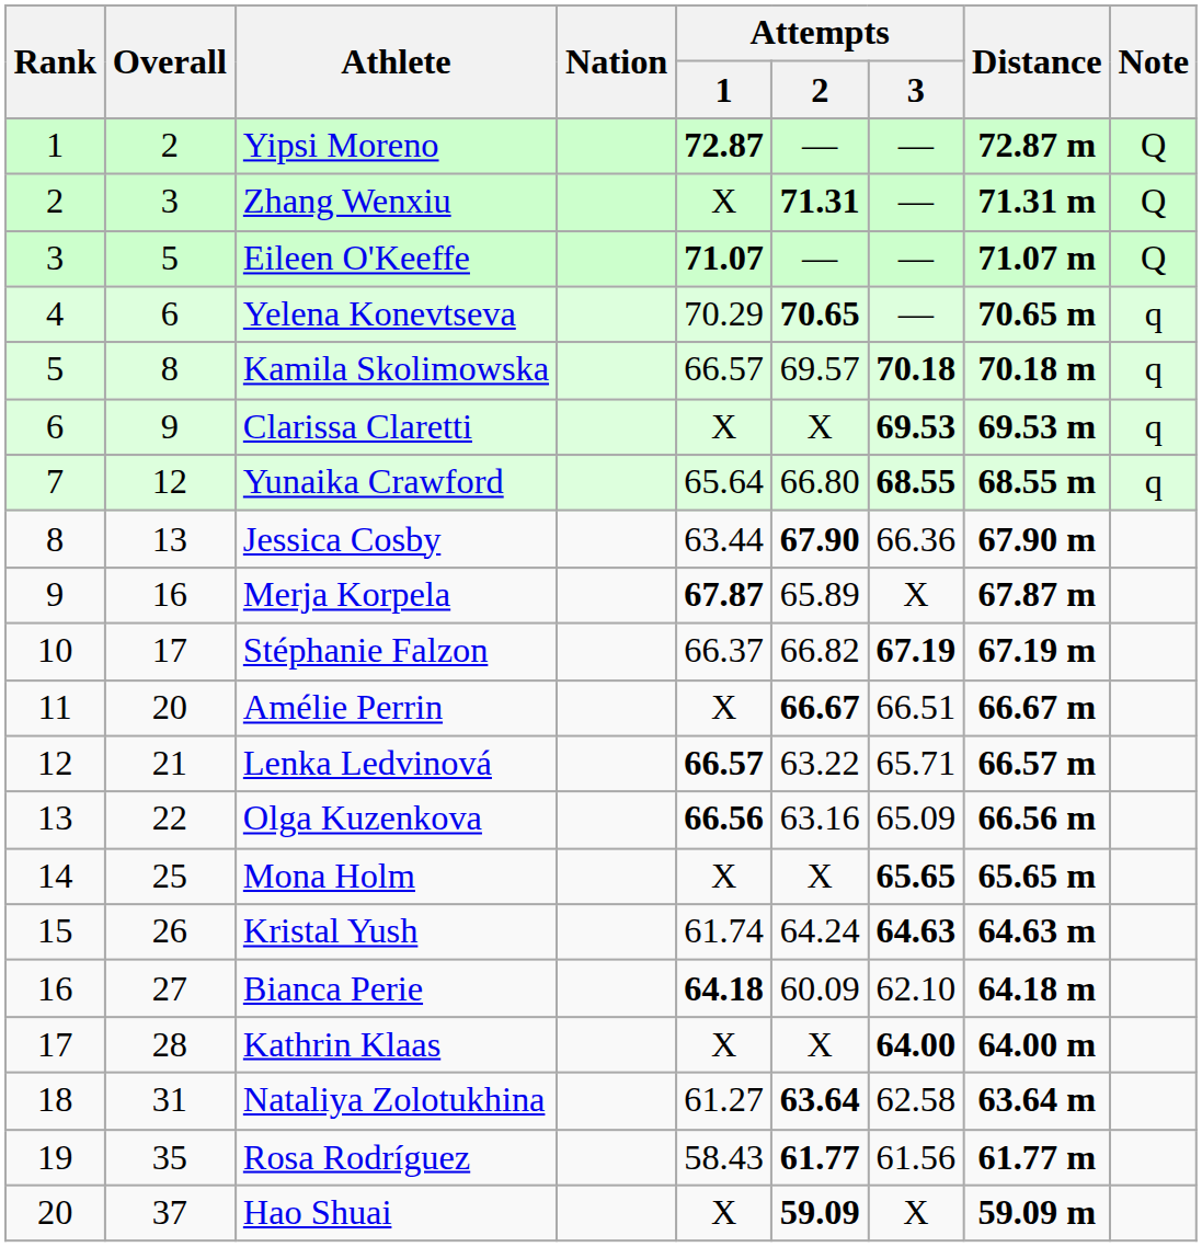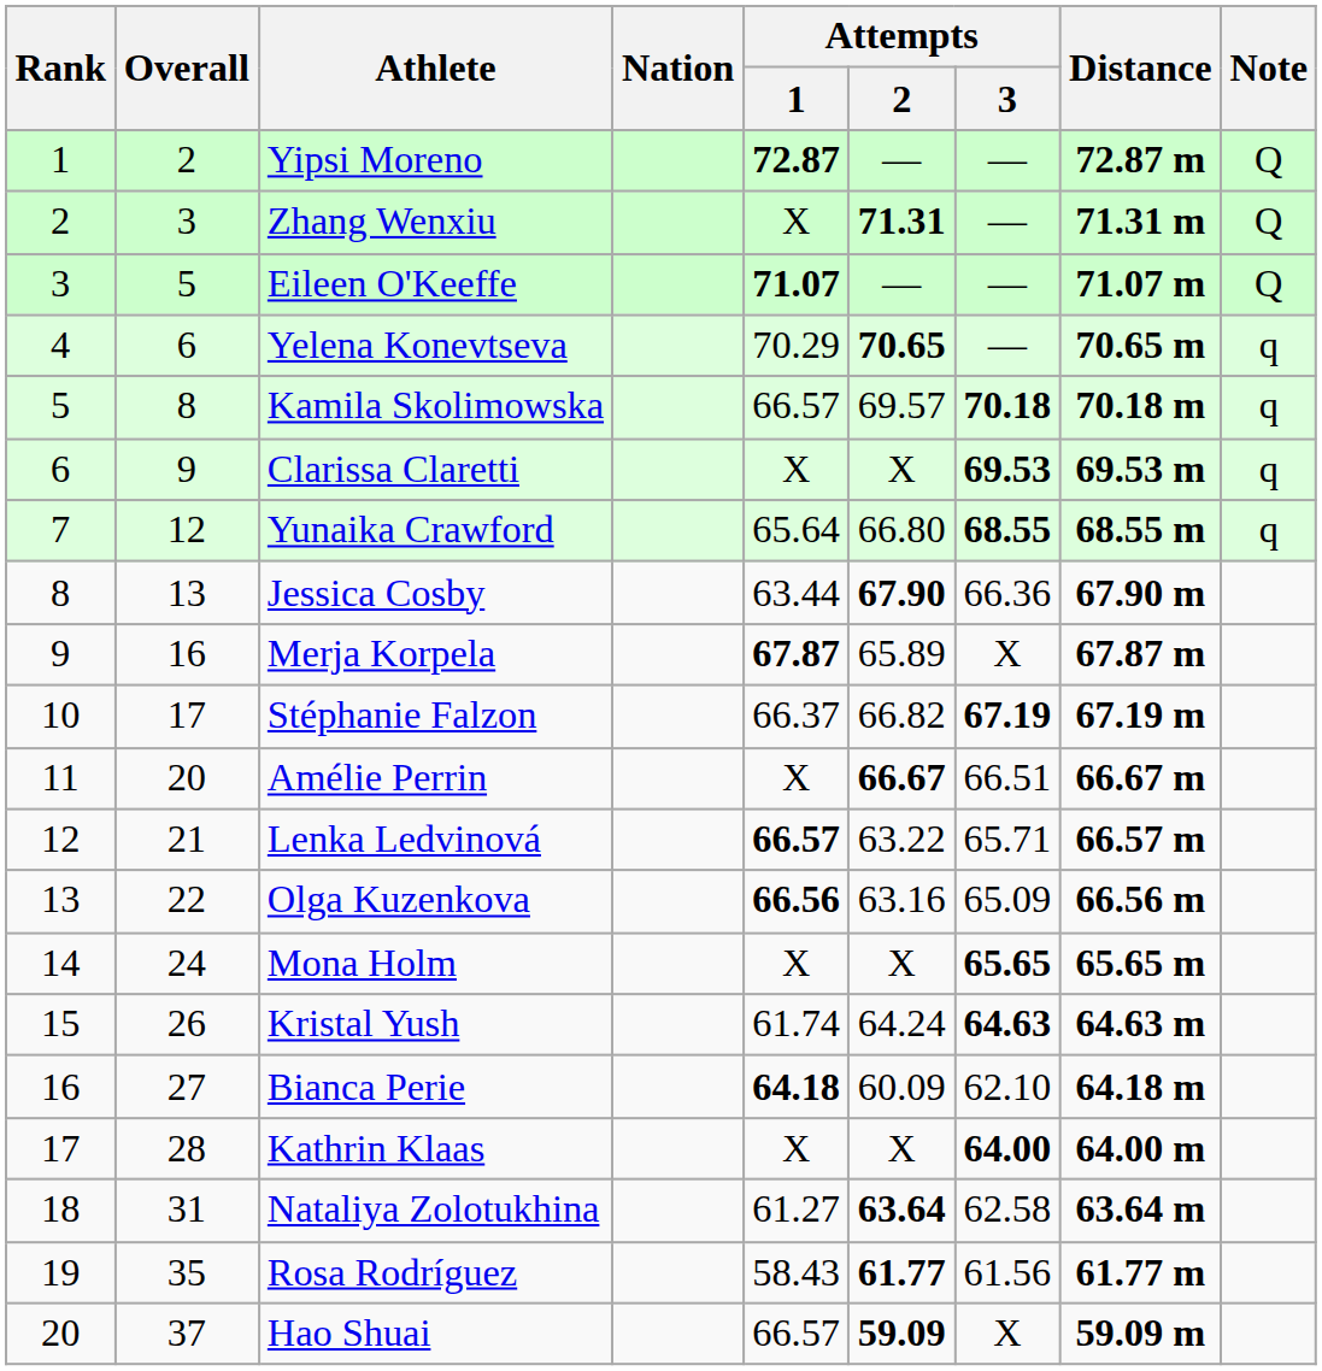 <table class="wikitable" style=" text-align:center;">
 <tr>
 <th rowspan="2">Rank</th>
 <th rowspan="2">Overall</th>
 <th rowspan="2">Athlete</th>
 <th rowspan="2">Nation</th>
 <th colspan="3">Attempts</th>
 <th rowspan="2">Distance</th>
 <th rowspan="2">Note</th>
 </tr>
 <tr>
 <th>1</th>
 <th>2</th>
 <th>3</th>
 </tr>
 <tr style="background:#ccffcc;">
 <td>1</td>
 <td>2</td>
 <td align=left><a href='#'>Yipsi Moreno</a></td>
 <td align=left></td>
 <td><strong>72.87</strong></td>
 <td>—</td>
 <td>—</td>
 <td><strong>72.87 m </strong></td>
 <td>Q </td>
 </tr>
 <tr style="background:#ccffcc;">
 <td>2</td>
 <td>3</td>
 <td align=left><a href='#'>Zhang Wenxiu</a></td>
 <td align=left></td>
 <td>X</td>
 <td><strong>71.31</strong></td>
 <td>—</td>
 <td><strong>71.31 m </strong></td>
 <td>Q</td>
 </tr>
 <tr style="background:#ccffcc;">
 <td>3</td>
 <td>5</td>
 <td align=left><a href='#'>Eileen O'Keeffe</a></td>
 <td align=left></td>
 <td><strong>71.07</strong></td>
 <td>—</td>
 <td>—</td>
 <td><strong>71.07 m </strong></td>
 <td>Q</td>
 </tr>
 <tr style="background:#ddffdd;">
 <td>4</td>
 <td>6</td>
 <td align=left><a href='#'>Yelena Konevtseva</a></td>
 <td align=left></td>
 <td>70.29</td>
 <td><strong>70.65</strong></td>
 <td>—</td>
 <td><strong>70.65 m </strong></td>
 <td>q</td>
 </tr>
 <tr style="background:#ddffdd;">
 <td>5</td>
 <td>8</td>
 <td align=left><a href='#'>Kamila Skolimowska</a></td>
 <td align=left></td>
 <td>66.57</td>
 <td>69.57</td>
 <td><strong>70.18</strong></td>
 <td><strong>70.18 m </strong></td>
 <td>q</td>
 </tr>
 <tr style="background:#ddffdd;">
 <td>6</td>
 <td>9</td>
 <td align=left><a href='#'>Clarissa Claretti</a></td>
 <td align=left></td>
 <td>X</td>
 <td>X</td>
 <td><strong>69.53</strong></td>
 <td><strong>69.53 m </strong></td>
 <td>q</td>
 </tr>
 <tr style="background:#ddffdd;">
 <td>7</td>
 <td>12</td>
 <td align=left><a href='#'>Yunaika Crawford</a></td>
 <td align=left></td>
 <td>65.64</td>
 <td>66.80</td>
 <td><strong>68.55</strong></td>
 <td><strong>68.55 m </strong></td>
 <td>q</td>
 </tr>
 <tr>
 <td>8</td>
 <td>13</td>
 <td align=left><a href='#'>Jessica Cosby</a></td>
 <td align=left></td>
 <td>63.44</td>
 <td><strong>67.90</strong></td>
 <td>66.36</td>
 <td><strong>67.90 m </strong></td>
 <td></td>
 </tr>
 <tr>
 <td>9</td>
 <td>16</td>
 <td align=left><a href='#'>Merja Korpela</a></td>
 <td align=left></td>
 <td><strong>67.87</strong></td>
 <td>65.89</td>
 <td>X</td>
 <td><strong>67.87 m </strong></td>
 <td></td>
 </tr>
 <tr>
 <td>10</td>
 <td>17</td>
 <td align=left><a href='#'>Stéphanie Falzon</a></td>
 <td align=left></td>
 <td>66.37</td>
 <td>66.82</td>
 <td><strong>67.19</strong></td>
 <td><strong>67.19 m </strong></td>
 <td></td>
 </tr>
 <tr>
 <td>11</td>
 <td>20</td>
 <td align=left><a href='#'>Amélie Perrin</a></td>
 <td align=left></td>
 <td>X</td>
 <td><strong>66.67</strong></td>
 <td>66.51</td>
 <td><strong>66.67 m </strong></td>
 <td></td>
 </tr>
 <tr>
 <td>12</td>
 <td>21</td>
 <td align=left><a href='#'>Lenka Ledvinová</a></td>
 <td align=left></td>
 <td><strong>66.57</strong></td>
 <td>63.22</td>
 <td>65.71</td>
 <td><strong>66.57 m </strong></td>
 <td></td>
 </tr>
 <tr>
 <td>13</td>
 <td>22</td>
 <td align=left><a href='#'>Olga Kuzenkova</a></td>
 <td align=left></td>
 <td><strong>66.56</strong></td>
 <td>63.16</td>
 <td>65.09</td>
 <td><strong>66.56 m </strong></td>
 <td></td>
 </tr>
 <tr>
 <td>14</td>
-<td>25</td>
+<td>24</td>
 <td align=left><a href='#'>Mona Holm</a></td>
 <td align=left></td>
 <td>X</td>
 <td>X</td>
 <td><strong>65.65</strong></td>
 <td><strong>65.65 m </strong></td>
 <td></td>
 </tr>
 <tr>
 <td>15</td>
 <td>26</td>
 <td align=left><a href='#'>Kristal Yush</a></td>
 <td align=left></td>
 <td>61.74</td>
 <td>64.24</td>
 <td><strong>64.63</strong></td>
 <td><strong>64.63 m </strong></td>
 <td></td>
 </tr>
 <tr>
 <td>16</td>
 <td>27</td>
 <td align=left><a href='#'>Bianca Perie</a></td>
 <td align=left></td>
 <td><strong>64.18</strong></td>
 <td>60.09</td>
 <td>62.10</td>
 <td><strong>64.18 m </strong></td>
 <td></td>
 </tr>
 <tr>
 <td>17</td>
 <td>28</td>
 <td align=left><a href='#'>Kathrin Klaas</a></td>
 <td align=left></td>
 <td>X</td>
 <td>X</td>
 <td><strong>64.00</strong></td>
 <td><strong>64.00 m </strong></td>
 <td></td>
 </tr>
 <tr>
 <td>18</td>
 <td>31</td>
 <td align=left><a href='#'>Nataliya Zolotukhina</a></td>
 <td align=left></td>
 <td>61.27</td>
 <td><strong>63.64</strong></td>
 <td>62.58</td>
 <td><strong>63.64 m </strong></td>
 <td></td>
 </tr>
 <tr>
 <td>19</td>
 <td>35</td>
 <td align=left><a href='#'>Rosa Rodríguez</a></td>
 <td align=left></td>
 <td>58.43</td>
 <td><strong>61.77</strong></td>
 <td>61.56</td>
 <td><strong>61.77 m </strong></td>
 <td></td>
 </tr>
 <tr>
 <td>20</td>
 <td>37</td>
 <td align=left><a href='#'>Hao Shuai</a></td>
 <td align=left></td>
-<td>X</td>
+<td>66.57</td>
 <td><strong>59.09</strong></td>
 <td>X</td>
 <td><strong>59.09 m </strong></td>
 <td></td>
 </tr>
 </table>
